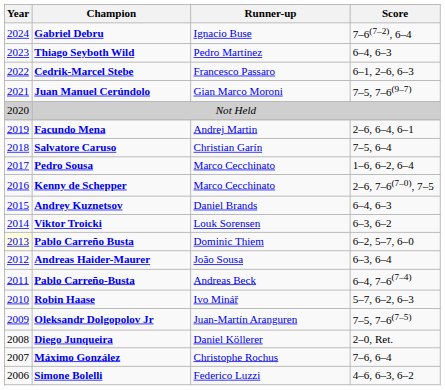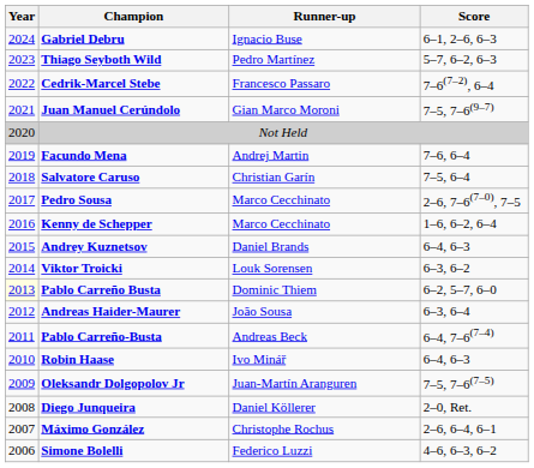 <table class="wikitable" style="font-size:90%">
 <tr>
 <th>Year</th>
 <th width="200">Champion</th>
 <th width="200">Runner-up</th>
 <th width="110">Score</th>
 </tr>
 <tr>
 <td><a href='#'>2024</a></td>
 <td> <strong><a href='#'>Gabriel Debru</a></strong></td>
 <td> <a href='#'>Ignacio Buse</a></td>
-<td>7–6<sup>(7–2)</sup>, 6–4</td>
+<td>6–1, 2–6, 6–3</td>
 </tr>
 <tr>
 <td><a href='#'>2023</a></td>
 <td> <strong><a href='#'>Thiago Seyboth Wild</a></strong></td>
 <td> <a href='#'>Pedro Martínez</a></td>
-<td>6–4, 6–3</td>
+<td>5–7, 6–2, 6–3</td>
 </tr>
 <tr>
 <td><a href='#'>2022</a></td>
 <td> <strong><a href='#'>Cedrik-Marcel Stebe</a></strong></td>
 <td> <a href='#'>Francesco Passaro</a></td>
-<td>6–1, 2–6, 6–3</td>
+<td>7–6<sup>(7–2)</sup>, 6–4</td>
 </tr>
 <tr>
 <td><a href='#'>2021</a></td>
 <td> <strong><a href='#'>Juan Manuel Cerúndolo</a></strong></td>
 <td> <a href='#'>Gian Marco Moroni</a></td>
 <td>7–5, 7–6<sup>(9–7)</sup></td>
 </tr>
 <tr>
 <td style="background:#cfcfcf">2020</td>
 <td colspan=3 align=center style="background:#cfcfcf"><em>Not Held</em></td>
 </tr>
 <tr>
 <td><a href='#'>2019</a></td>
 <td> <strong><a href='#'>Facundo Mena</a></strong></td>
 <td> <a href='#'>Andrej Martin</a></td>
-<td>2–6, 6–4, 6–1</td>
+<td>7–6, 6–4</td>
 </tr>
 <tr>
 <td><a href='#'>2018</a></td>
 <td> <strong><a href='#'>Salvatore Caruso</a></strong></td>
 <td> <a href='#'>Christian Garín</a></td>
 <td>7–5, 6–4</td>
 </tr>
 <tr>
 <td><a href='#'>2017</a></td>
 <td> <strong><a href='#'>Pedro Sousa</a></strong></td>
 <td> <a href='#'>Marco Cecchinato</a></td>
-<td>1–6, 6–2, 6–4</td>
+<td>2–6, 7–6<sup>(7–0)</sup>, 7–5</td>
 </tr>
 <tr>
 <td><a href='#'>2016</a></td>
 <td> <strong><a href='#'>Kenny de Schepper</a></strong></td>
 <td> <a href='#'>Marco Cecchinato</a></td>
-<td>2–6, 7–6<sup>(7–0)</sup>, 7–5</td>
+<td>1–6, 6–2, 6–4</td>
 </tr>
 <tr>
 <td><a href='#'>2015</a></td>
 <td> <strong><a href='#'>Andrey Kuznetsov</a></strong></td>
 <td> <a href='#'>Daniel Brands</a></td>
 <td>6–4, 6–3</td>
 </tr>
 <tr>
 <td><a href='#'>2014</a></td>
 <td> <strong><a href='#'>Viktor Troicki</a></strong></td>
 <td> <a href='#'>Louk Sorensen</a></td>
 <td>6–3, 6–2</td>
 </tr>
 <tr>
 <td style="background: lightyellow;"><a href='#'>2013</a></td>
 <td> <strong><a href='#'>Pablo Carreño Busta</a></strong></td>
 <td> <a href='#'>Dominic Thiem</a></td>
 <td>6–2, 5–7, 6–0</td>
 </tr>
 <tr>
 <td><a href='#'>2012</a></td>
 <td> <strong><a href='#'>Andreas Haider-Maurer</a></strong></td>
 <td> <a href='#'>João Sousa</a></td>
 <td>6–3, 6–4</td>
 </tr>
 <tr>
 <td><a href='#'>2011</a></td>
 <td> <strong><a href='#'>Pablo Carreño-Busta</a></strong></td>
 <td> <a href='#'>Andreas Beck</a></td>
 <td>6–4, 7–6<sup>(7–4)</sup></td>
 </tr>
 <tr>
 <td><a href='#'>2010</a></td>
 <td> <strong><a href='#'>Robin Haase</a></strong></td>
 <td> <a href='#'>Ivo Minář</a></td>
-<td>5–7, 6–2, 6–3</td>
+<td>6–4, 6–3</td>
 </tr>
 <tr>
 <td><a href='#'>2009</a></td>
 <td> <strong><a href='#'>Oleksandr Dolgopolov Jr</a></strong></td>
 <td> <a href='#'>Juan-Martín Aranguren</a></td>
 <td>7–5, 7–6<sup>(7–5)</sup></td>
 </tr>
 <tr>
 <td>2008</td>
 <td> <strong><a href='#'>Diego Junqueira</a></strong></td>
 <td> <a href='#'>Daniel Köllerer</a></td>
 <td>2–0, Ret.</td>
 </tr>
 <tr>
 <td>2007</td>
 <td> <strong><a href='#'>Máximo González</a></strong></td>
 <td> <a href='#'>Christophe Rochus</a></td>
-<td>7–6, 6–4</td>
+<td>2–6, 6–4, 6–1</td>
 </tr>
 <tr>
 <td>2006</td>
 <td> <strong><a href='#'>Simone Bolelli</a></strong></td>
 <td> <a href='#'>Federico Luzzi</a></td>
 <td>4–6, 6–3, 6–2</td>
 </tr>
 </table>
